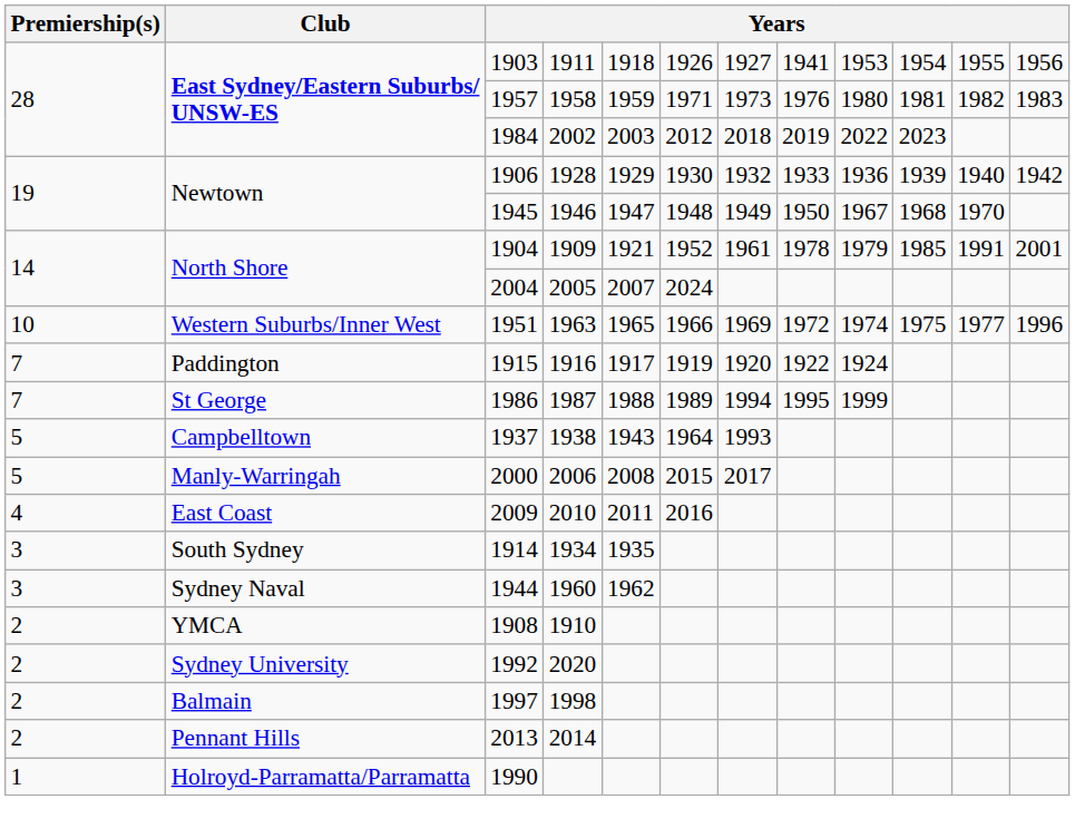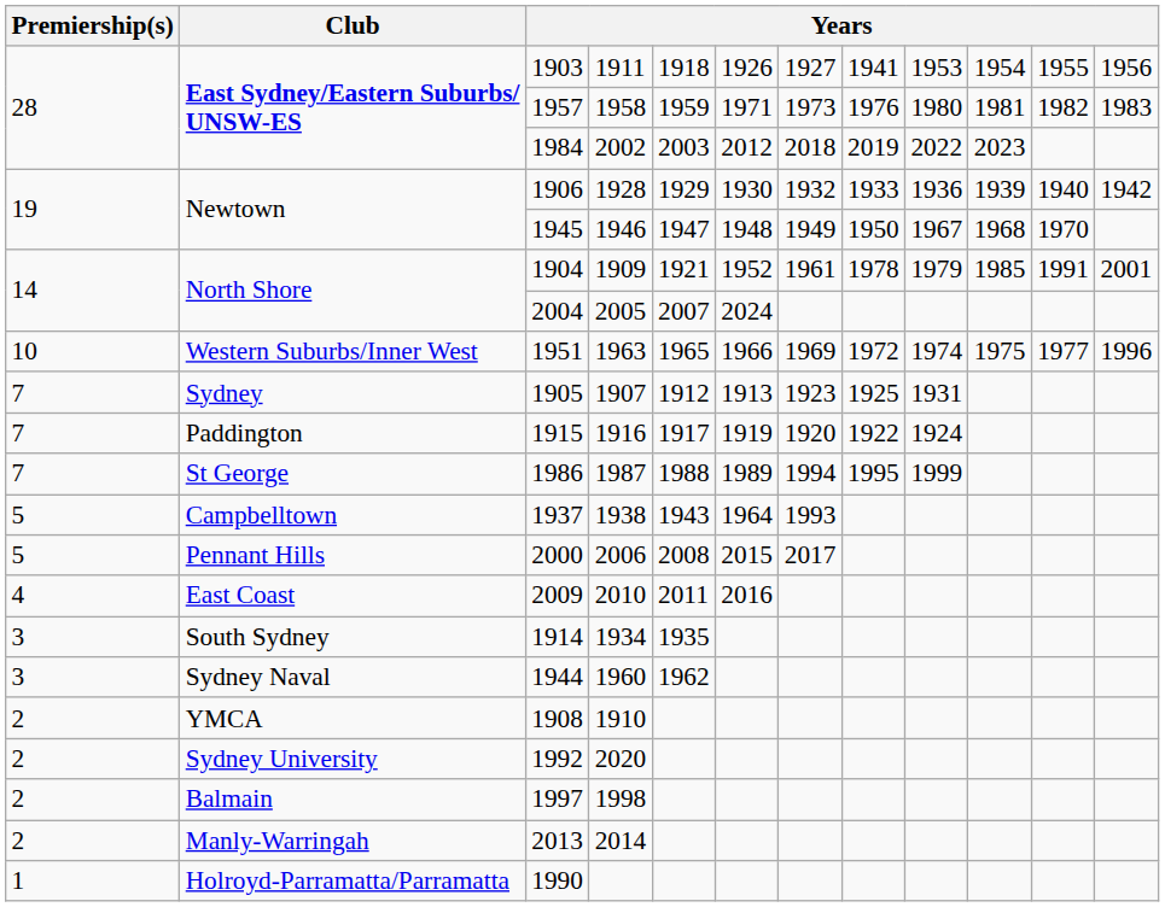 <table class="wikitable">
 <tr>
 <th>Premiership(s)</th>
 <th>Club</th>
 <th colspan="10">Years</th>
 </tr>
 <tr>
 <td rowspan="3">28</td>
 <td rowspan="3"><a href='#'><strong>East Sydney/Eastern Suburbs/<br>UNSW-ES</strong></a></td>
 <td>1903</td>
 <td>1911</td>
 <td>1918</td>
 <td>1926</td>
 <td>1927</td>
 <td>1941</td>
 <td>1953</td>
 <td>1954</td>
 <td>1955</td>
 <td>1956</td>
 </tr>
 <tr>
 <td>1957</td>
 <td>1958</td>
 <td>1959</td>
 <td>1971</td>
 <td>1973</td>
 <td>1976</td>
 <td>1980</td>
 <td>1981</td>
 <td>1982</td>
 <td>1983</td>
 </tr>
 <tr>
 <td>1984</td>
 <td>2002</td>
 <td>2003</td>
 <td>2012</td>
 <td>2018</td>
 <td>2019</td>
 <td>2022</td>
 <td>2023</td>
 <td></td>
 <td></td>
 </tr>
 <tr>
 <td rowspan="2">19</td>
 <td rowspan="2">Newtown</td>
 <td>1906</td>
 <td>1928</td>
 <td>1929</td>
 <td>1930</td>
 <td>1932</td>
 <td>1933</td>
 <td>1936</td>
 <td>1939</td>
 <td>1940</td>
 <td>1942</td>
 </tr>
 <tr>
 <td>1945</td>
 <td>1946</td>
 <td>1947</td>
 <td>1948</td>
 <td>1949</td>
 <td>1950</td>
 <td>1967</td>
 <td>1968</td>
 <td>1970</td>
 <td></td>
 </tr>
 <tr>
 <td rowspan="2">14</td>
 <td rowspan="2"><a href='#'>North Shore</a></td>
 <td>1904</td>
 <td>1909</td>
 <td>1921</td>
 <td>1952</td>
 <td>1961</td>
 <td>1978</td>
 <td>1979</td>
 <td>1985</td>
 <td>1991</td>
 <td>2001</td>
 </tr>
 <tr>
 <td>2004</td>
 <td>2005</td>
 <td>2007</td>
 <td>2024</td>
 <td></td>
 <td></td>
 <td></td>
 <td></td>
 <td></td>
 <td></td>
 </tr>
 <tr>
 <td>10</td>
 <td><a href='#'>Western Suburbs/Inner West</a></td>
 <td>1951</td>
 <td>1963</td>
 <td>1965</td>
 <td>1966</td>
 <td>1969</td>
 <td>1972</td>
 <td>1974</td>
 <td>1975</td>
 <td>1977</td>
 <td>1996</td>
 </tr>
 <tr>
 <td>7</td>
+<td><a href='#'>Sydney</a></td>
+<td>1905</td>
+<td>1907</td>
+<td>1912</td>
+<td>1913</td>
+<td>1923</td>
+<td>1925</td>
+<td>1931</td>
+<td></td>
+<td></td>
+<td></td>
+</tr>
+<tr>
+<td>7</td>
 <td>Paddington</td>
 <td>1915</td>
 <td>1916</td>
 <td>1917</td>
 <td>1919</td>
 <td>1920</td>
 <td>1922</td>
 <td>1924</td>
 <td></td>
 <td></td>
 <td></td>
 </tr>
 <tr>
 <td>7</td>
 <td><a href='#'>St George</a></td>
 <td>1986</td>
 <td>1987</td>
 <td>1988</td>
 <td>1989</td>
 <td>1994</td>
 <td>1995</td>
 <td>1999</td>
 <td></td>
 <td></td>
 <td></td>
 </tr>
 <tr>
 <td>5</td>
 <td><a href='#'>Campbelltown</a></td>
 <td>1937</td>
 <td>1938</td>
 <td>1943</td>
 <td>1964</td>
 <td>1993</td>
 <td></td>
 <td></td>
 <td></td>
 <td></td>
 <td></td>
 </tr>
 <tr>
 <td>5</td>
-<td><a href='#'>Manly-Warringah</a></td>
+<td><a href='#'>Pennant Hills</a></td>
 <td>2000</td>
 <td>2006</td>
 <td>2008</td>
 <td>2015</td>
 <td>2017</td>
 <td></td>
 <td></td>
 <td></td>
 <td></td>
 <td></td>
 </tr>
 <tr>
 <td>4</td>
 <td><a href='#'>East Coast</a></td>
 <td>2009</td>
 <td>2010</td>
 <td>2011</td>
 <td>2016</td>
 <td></td>
 <td></td>
 <td></td>
 <td></td>
 <td></td>
 <td></td>
 </tr>
 <tr>
 <td>3</td>
 <td>South Sydney</td>
 <td>1914</td>
 <td>1934</td>
 <td>1935</td>
 <td></td>
 <td></td>
 <td></td>
 <td></td>
 <td></td>
 <td></td>
 <td></td>
 </tr>
 <tr>
 <td>3</td>
 <td>Sydney Naval</td>
 <td>1944</td>
 <td>1960</td>
 <td>1962</td>
 <td></td>
 <td></td>
 <td></td>
 <td></td>
 <td></td>
 <td></td>
 <td></td>
 </tr>
 <tr>
 <td>2</td>
 <td>YMCA</td>
 <td>1908</td>
 <td>1910</td>
 <td></td>
 <td></td>
 <td></td>
 <td></td>
 <td></td>
 <td></td>
 <td></td>
 <td></td>
 </tr>
 <tr>
 <td>2</td>
 <td><a href='#'>Sydney University</a></td>
 <td>1992</td>
 <td>2020</td>
 <td></td>
 <td></td>
 <td></td>
 <td></td>
 <td></td>
 <td></td>
 <td></td>
 <td></td>
 </tr>
 <tr>
 <td>2</td>
 <td><a href='#'>Balmain</a></td>
 <td>1997</td>
 <td>1998</td>
 <td></td>
 <td></td>
 <td></td>
 <td></td>
 <td></td>
 <td></td>
 <td></td>
 <td></td>
 </tr>
 <tr>
 <td>2</td>
-<td><a href='#'>Pennant Hills</a></td>
+<td><a href='#'>Manly-Warringah</a></td>
 <td>2013</td>
 <td>2014</td>
 <td></td>
 <td></td>
 <td></td>
 <td></td>
 <td></td>
 <td></td>
 <td></td>
 <td></td>
 </tr>
 <tr>
 <td>1</td>
 <td><a href='#'>Holroyd-Parramatta/Parramatta</a></td>
 <td>1990</td>
 <td></td>
 <td></td>
 <td></td>
 <td></td>
 <td></td>
 <td></td>
 <td></td>
 <td></td>
 <td></td>
 </tr>
 </table>
